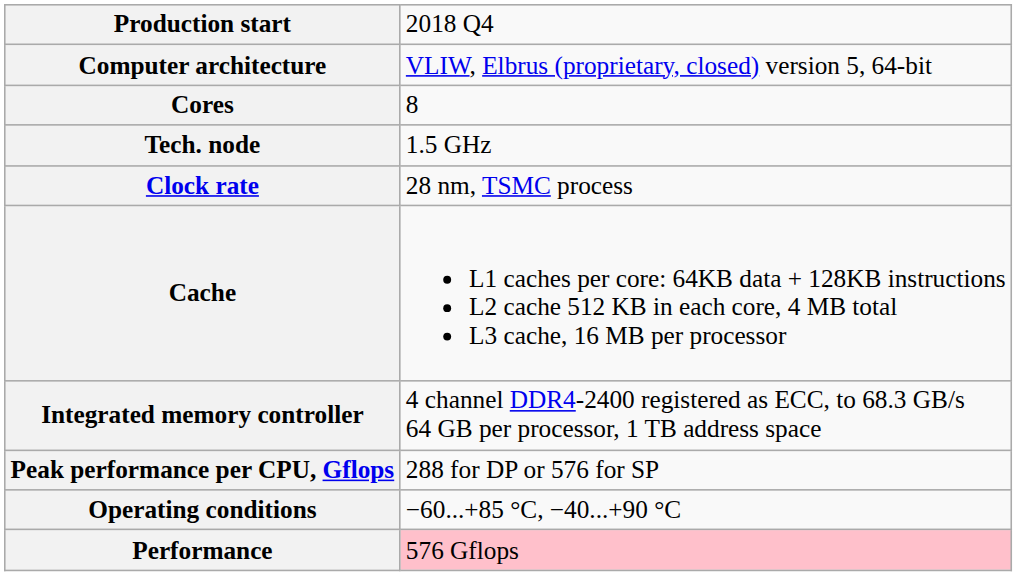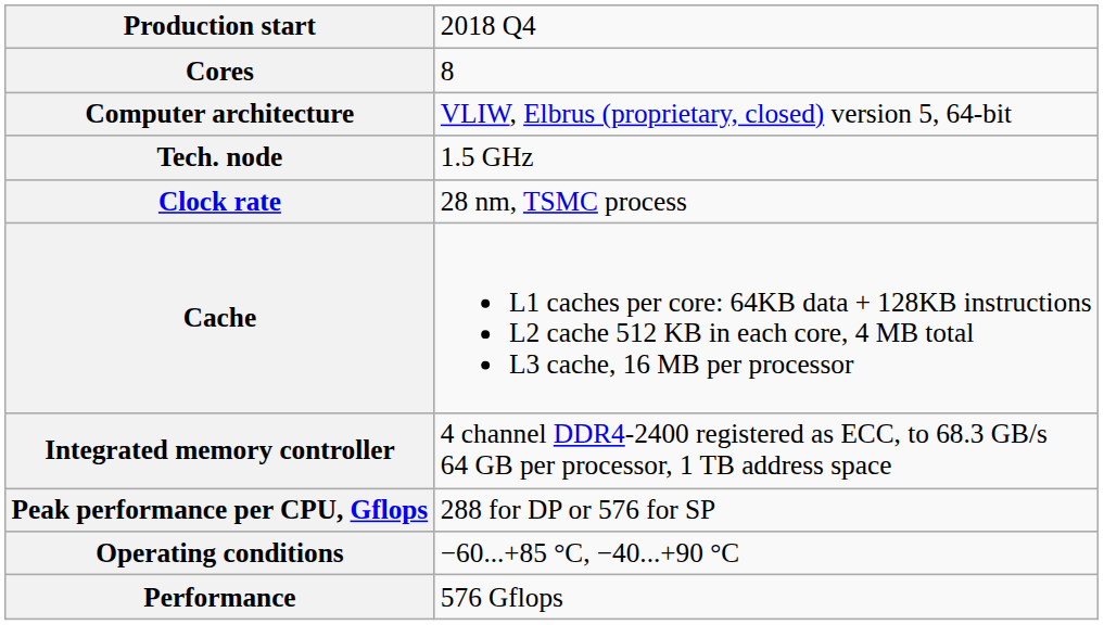 <table class="wikitable">
 <tr>
 <th>Production start</th>
 <td>2018 Q4</td>
 </tr>
 <tr>
+<th>Cores</th>
+<td>8</td>
+</tr>
+<tr>
 <th>Computer architecture</th>
 <td><a href='#'>VLIW</a>, <a href='#'>Elbrus (proprietary, closed)</a> version 5, 64-bit</td>
-</tr>
-<tr>
-<th>Cores</th>
-<td>8</td>
 </tr>
 <tr>
 <th>Tech. node</th>
 <td>1.5 GHz</td>
 </tr>
 <tr>
 <th><a href='#'>Clock rate</a></th>
 <td>28 nm, <a href='#'>TSMC</a> process</td>
 </tr>
 <tr>
 <th>Cache</th>
 <td><br><ul><li>L1 caches per core: 64KB data + 128KB instructions</li><li>L2 cache 512 KB in each core, 4 MB total</li><li>L3 cache, 16 MB per processor</li></ul></td>
 </tr>
 <tr>
 <th>Integrated memory controller</th>
 <td>4 channel <a href='#'>DDR4</a>-2400 registered as ECC, to 68.3 GB/s<br>64 GB per processor, 1 TB address space</td>
 </tr>
 <tr>
 <th>Peak performance per CPU, <a href='#'>Gflops</a></th>
 <td>288 for DP or 576 for SP</td>
 </tr>
 <tr>
 <th>Operating conditions</th>
 <td>−60...+85 °C, −40...+90 °C</td>
 </tr>
 <tr>
 <th>Performance</th>
-<td style="background: pink;">576 Gflops</td>
+<td>576 Gflops</td>
 </tr>
 </table>
